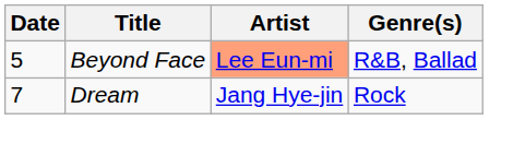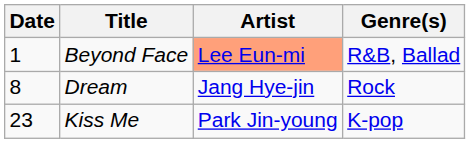 <table class="wikitable" style="text-align: left;">
 <tr>
 <th>Date</th>
 <th>Title</th>
 <th>Artist</th>
 <th>Genre(s)</th>
 </tr>
 <tr>
-<td>5</td>
+<td>1</td>
 <td><em>Beyond Face</em></td>
 <td style="background: lightsalmon;"><a href='#'>Lee Eun-mi</a></td>
 <td><a href='#'>R&B</a>, <a href='#'>Ballad</a></td>
 </tr>
 <tr>
-<td>7</td>
+<td>8</td>
 <td><em>Dream</em></td>
 <td><a href='#'>Jang Hye-jin</a></td>
 <td><a href='#'>Rock</a></td>
 </tr>
+<tr>
+<td>23</td>
+<td><em>Kiss Me</em></td>
+<td><a href='#'>Park Jin-young</a></td>
+<td><a href='#'>K-pop</a></td>
+</tr>
 </table>
